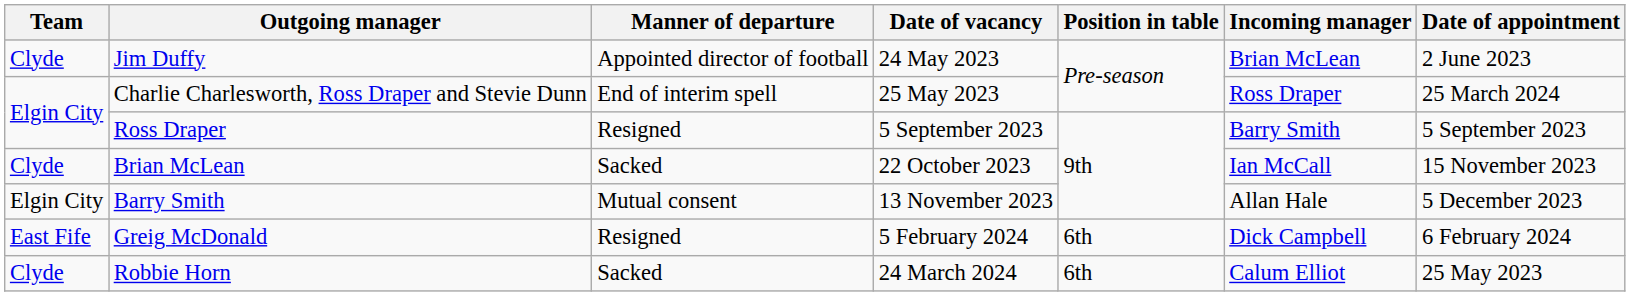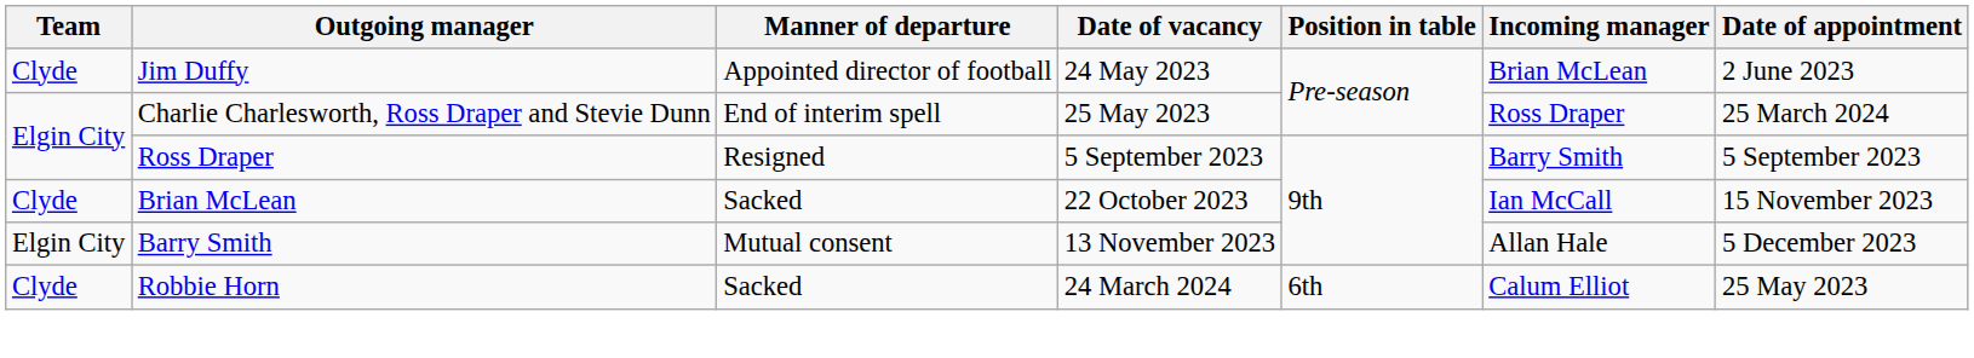 <table class="wikitable sortable">
 <tr>
 <th>Team</th>
 <th>Outgoing manager</th>
 <th>Manner of departure</th>
 <th>Date of vacancy</th>
 <th>Position in table</th>
 <th>Incoming manager</th>
 <th>Date of appointment</th>
 </tr>
 <tr>
 <td><a href='#'>Clyde</a></td>
 <td> <a href='#'>Jim Duffy</a></td>
 <td>Appointed director of football</td>
 <td>24 May 2023</td>
 <td rowspan="2"><em>Pre-season</em></td>
 <td> <a href='#'>Brian McLean</a></td>
 <td>2 June 2023</td>
 </tr>
 <tr>
 <td rowspan="2"><a href='#'>Elgin City</a></td>
 <td>Charlie Charlesworth, <a href='#'>Ross Draper</a> and Stevie Dunn</td>
 <td>End of interim spell</td>
 <td>25 May 2023</td>
 <td> <a href='#'>Ross Draper</a></td>
 <td>25 March 2024</td>
 </tr>
 <tr>
 <td> <a href='#'>Ross Draper</a></td>
 <td>Resigned</td>
 <td>5 September 2023</td>
 <td rowspan="3">9th</td>
 <td> <a href='#'>Barry Smith</a></td>
 <td>5 September 2023</td>
 </tr>
 <tr>
 <td><a href='#'>Clyde</a></td>
 <td> <a href='#'>Brian McLean</a></td>
 <td>Sacked</td>
 <td>22 October 2023</td>
 <td> <a href='#'>Ian McCall</a></td>
 <td>15 November 2023</td>
 </tr>
 <tr>
 <td>Elgin City</td>
 <td> <a href='#'>Barry Smith</a></td>
 <td>Mutual consent</td>
 <td>13 November 2023</td>
 <td> Allan Hale</td>
 <td>5 December 2023</td>
 </tr>
 <tr>
-<td><a href='#'>East Fife</a></td>
-<td> <a href='#'>Greig McDonald</a></td>
-<td>Resigned</td>
-<td>5 February 2024</td>
-<td>6th</td>
-<td> <a href='#'>Dick Campbell</a></td>
-<td>6 February 2024</td>
-</tr>
-<tr>
 <td><a href='#'>Clyde</a></td>
 <td> <a href='#'>Robbie Horn</a></td>
 <td>Sacked</td>
 <td>24 March 2024</td>
 <td>6th</td>
 <td> <a href='#'>Calum Elliot</a></td>
 <td>25 May 2023</td>
 </tr>
 </table>
